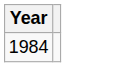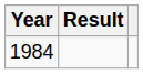 <table class="wikitable">
 <tr>
 <th>Year</th>
+<th>Result</th>
 <th></th>
 </tr>
 <tr>
 <td>1984</td>
 <td></td>
+<td></td>
 </tr>
 </table>
